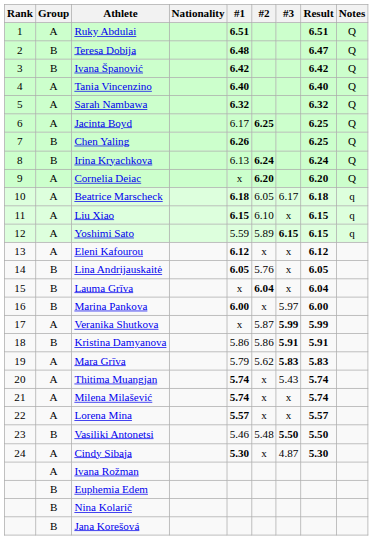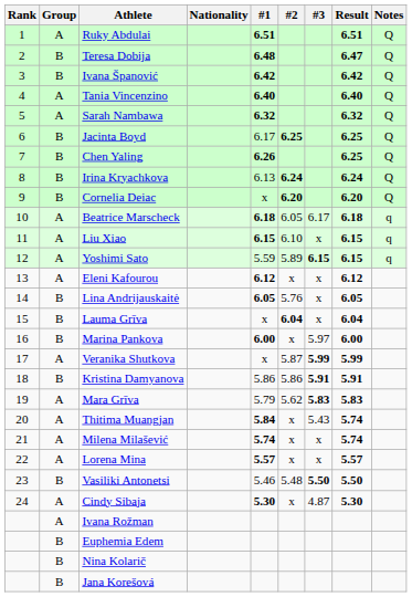 <table class="wikitable sortable" style="text-align:center;font-size:95%">
 <tr>
 <th>Rank</th>
 <th>Group</th>
 <th>Athlete</th>
 <th>Nationality</th>
 <th>#1</th>
 <th>#2</th>
 <th>#3</th>
 <th>Result</th>
 <th>Notes</th>
 </tr>
 <tr bgcolor=ccffcc>
 <td>1</td>
 <td>A</td>
 <td align="left"><a href='#'>Ruky Abdulai</a></td>
 <td align=left></td>
 <td><strong>6.51</strong></td>
 <td></td>
 <td></td>
 <td><strong>6.51</strong></td>
 <td>Q</td>
 </tr>
 <tr bgcolor=ccffcc>
 <td>2</td>
 <td>B</td>
 <td align="left"><a href='#'>Teresa Dobija</a></td>
 <td align=left></td>
 <td><strong>6.48</strong></td>
 <td></td>
 <td></td>
 <td><strong>6.47</strong></td>
 <td>Q</td>
 </tr>
 <tr bgcolor=ccffcc>
 <td>3</td>
 <td>B</td>
 <td align="left"><a href='#'>Ivana Španović</a></td>
 <td align=left></td>
 <td><strong>6.42</strong></td>
 <td></td>
 <td></td>
 <td><strong>6.42</strong></td>
 <td>Q</td>
 </tr>
 <tr bgcolor=ccffcc>
 <td>4</td>
 <td>A</td>
 <td align="left"><a href='#'>Tania Vincenzino</a></td>
 <td align=left></td>
 <td><strong>6.40</strong></td>
 <td></td>
 <td></td>
 <td><strong>6.40</strong></td>
 <td>Q</td>
 </tr>
 <tr bgcolor=ccffcc>
 <td>5</td>
 <td>A</td>
 <td align="left"><a href='#'>Sarah Nambawa</a></td>
 <td align=left></td>
 <td><strong>6.32</strong></td>
 <td></td>
 <td></td>
 <td><strong>6.32</strong></td>
 <td>Q</td>
 </tr>
 <tr bgcolor=ccffcc>
 <td>6</td>
-<td>A</td>
+<td>B</td>
 <td align="left"><a href='#'>Jacinta Boyd</a></td>
 <td align=left></td>
 <td>6.17</td>
 <td><strong>6.25</strong></td>
 <td></td>
 <td><strong>6.25</strong></td>
 <td>Q</td>
 </tr>
 <tr bgcolor=ccffcc>
 <td>7</td>
 <td>B</td>
 <td align="left"><a href='#'>Chen Yaling</a></td>
 <td align=left></td>
 <td><strong>6.26</strong></td>
 <td></td>
 <td></td>
 <td><strong>6.25</strong></td>
 <td>Q</td>
 </tr>
 <tr bgcolor=ccffcc>
 <td>8</td>
 <td>B</td>
 <td align="left"><a href='#'>Irina Kryachkova</a></td>
 <td align=left></td>
 <td>6.13</td>
 <td><strong>6.24</strong></td>
 <td></td>
 <td><strong>6.24</strong></td>
 <td>Q</td>
 </tr>
 <tr bgcolor=ccffcc>
 <td>9</td>
-<td>A</td>
+<td>B</td>
 <td align="left"><a href='#'>Cornelia Deiac</a></td>
 <td align=left></td>
 <td>x</td>
 <td><strong>6.20</strong></td>
 <td></td>
 <td><strong>6.20</strong></td>
 <td>Q</td>
 </tr>
 <tr bgcolor=ddffdd>
 <td>10</td>
 <td>A</td>
 <td align="left"><a href='#'>Beatrice Marscheck</a></td>
 <td align=left></td>
 <td><strong>6.18</strong></td>
 <td>6.05</td>
 <td>6.17</td>
 <td><strong>6.18</strong></td>
 <td>q</td>
 </tr>
 <tr bgcolor=ddffdd>
 <td>11</td>
 <td>A</td>
 <td align="left"><a href='#'>Liu Xiao</a></td>
 <td align=left></td>
 <td><strong>6.15</strong></td>
 <td>6.10</td>
 <td>x</td>
 <td><strong>6.15</strong></td>
 <td>q</td>
 </tr>
 <tr bgcolor=ddffdd>
 <td>12</td>
 <td>A</td>
 <td align="left"><a href='#'>Yoshimi Sato</a></td>
 <td align=left></td>
 <td>5.59</td>
 <td>5.89</td>
 <td><strong>6.15</strong></td>
 <td><strong>6.15</strong></td>
 <td>q</td>
 </tr>
 <tr>
 <td>13</td>
 <td>A</td>
 <td align="left"><a href='#'>Eleni Kafourou</a></td>
 <td align=left></td>
 <td><strong>6.12</strong></td>
 <td>x</td>
 <td>x</td>
 <td><strong>6.12</strong></td>
 <td></td>
 </tr>
 <tr>
 <td>14</td>
 <td>B</td>
 <td align="left"><a href='#'>Lina Andrijauskaitė</a></td>
 <td align=left></td>
 <td><strong>6.05</strong></td>
 <td>5.76</td>
 <td>x</td>
 <td><strong>6.05</strong></td>
 <td></td>
 </tr>
 <tr>
 <td>15</td>
 <td>B</td>
 <td align="left"><a href='#'>Lauma Grīva</a></td>
 <td align=left></td>
 <td>x</td>
 <td><strong>6.04</strong></td>
 <td>x</td>
 <td><strong>6.04</strong></td>
 <td></td>
 </tr>
 <tr>
 <td>16</td>
 <td>B</td>
 <td align="left"><a href='#'>Marina Pankova</a></td>
 <td align=left></td>
 <td><strong>6.00</strong></td>
 <td>x</td>
 <td>5.97</td>
 <td><strong>6.00</strong></td>
 <td></td>
 </tr>
 <tr>
 <td>17</td>
 <td>A</td>
 <td align="left"><a href='#'>Veranika Shutkova</a></td>
 <td align=left></td>
 <td>x</td>
 <td>5.87</td>
 <td><strong>5.99</strong></td>
 <td><strong>5.99</strong></td>
 <td></td>
 </tr>
 <tr>
 <td>18</td>
 <td>B</td>
 <td align="left"><a href='#'>Kristina Damyanova</a></td>
 <td align=left></td>
 <td>5.86</td>
 <td>5.86</td>
 <td><strong>5.91</strong></td>
 <td><strong>5.91</strong></td>
 <td></td>
 </tr>
 <tr>
 <td>19</td>
 <td>A</td>
 <td align="left"><a href='#'>Mara Grīva</a></td>
 <td align=left></td>
 <td>5.79</td>
 <td>5.62</td>
 <td><strong>5.83</strong></td>
 <td><strong>5.83</strong></td>
 <td></td>
 </tr>
 <tr>
 <td>20</td>
 <td>A</td>
 <td align="left"><a href='#'>Thitima Muangjan</a></td>
 <td align=left></td>
-<td><strong>5.74</strong></td>
+<td><strong>5.84</strong></td>
 <td>x</td>
 <td>5.43</td>
 <td><strong>5.74</strong></td>
 <td></td>
 </tr>
 <tr>
 <td>21</td>
 <td>A</td>
 <td align="left"><a href='#'>Milena Milašević</a></td>
 <td align=left></td>
 <td><strong>5.74</strong></td>
 <td>x</td>
 <td>x</td>
 <td><strong>5.74</strong></td>
 <td></td>
 </tr>
 <tr>
 <td>22</td>
 <td>A</td>
 <td align="left"><a href='#'>Lorena Mina</a></td>
 <td align=left></td>
 <td><strong>5.57</strong></td>
 <td>x</td>
 <td>x</td>
 <td><strong>5.57</strong></td>
 <td></td>
 </tr>
 <tr>
 <td>23</td>
 <td>B</td>
 <td align="left"><a href='#'>Vasiliki Antonetsi</a></td>
 <td align=left></td>
 <td>5.46</td>
 <td>5.48</td>
 <td><strong>5.50</strong></td>
 <td><strong>5.50</strong></td>
 <td></td>
 </tr>
 <tr>
 <td>24</td>
 <td>A</td>
 <td align="left"><a href='#'>Cindy Sibaja</a></td>
 <td align=left></td>
 <td><strong>5.30</strong></td>
 <td>x</td>
 <td>4.87</td>
 <td><strong>5.30</strong></td>
 <td></td>
 </tr>
 <tr>
 <td></td>
 <td>A</td>
 <td align="left"><a href='#'>Ivana Rožman</a></td>
 <td align=left></td>
 <td></td>
 <td></td>
 <td></td>
 <td><strong></strong></td>
 <td></td>
 </tr>
 <tr>
 <td></td>
 <td>B</td>
 <td align="left"><a href='#'>Euphemia Edem</a></td>
 <td align=left></td>
 <td></td>
 <td></td>
 <td></td>
 <td><strong></strong></td>
 <td></td>
 </tr>
 <tr>
 <td></td>
 <td>B</td>
 <td align="left"><a href='#'>Nina Kolarič</a></td>
 <td align=left></td>
 <td></td>
 <td></td>
 <td></td>
 <td><strong></strong></td>
 <td></td>
 </tr>
 <tr>
 <td></td>
 <td>B</td>
 <td align="left"><a href='#'>Jana Korešová</a></td>
 <td align=left></td>
 <td></td>
 <td></td>
 <td></td>
 <td><strong></strong></td>
 <td></td>
 </tr>
 </table>
